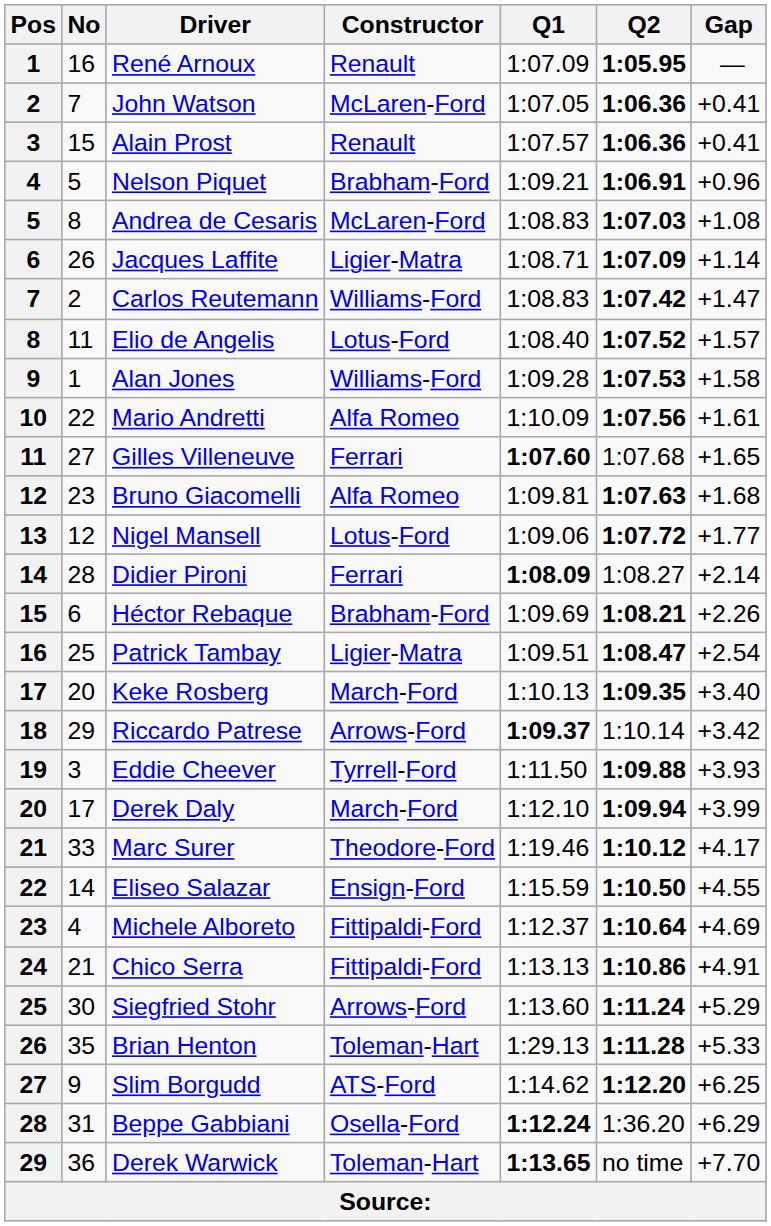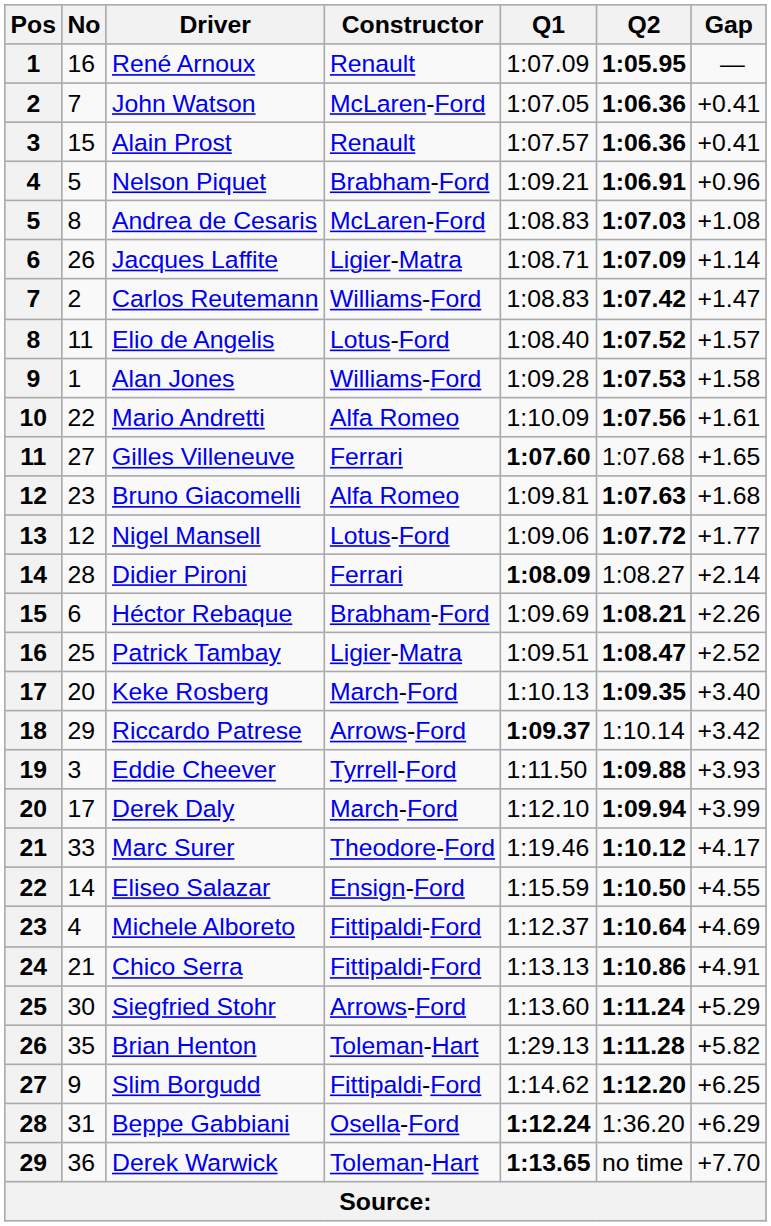 <table class="wikitable sortable" style="font-size: 95%;">
 <tr>
 <th>Pos</th>
 <th>No</th>
 <th>Driver</th>
 <th>Constructor</th>
 <th>Q1</th>
 <th>Q2</th>
 <th>Gap</th>
 </tr>
 <tr>
 <th>1</th>
 <td>16</td>
 <td> <a href='#'>René Arnoux</a></td>
 <td><a href='#'>Renault</a></td>
 <td>1:07.09</td>
 <td><strong>1:05.95</strong></td>
 <td style="text-align: center"> —</td>
 </tr>
 <tr>
 <th>2</th>
 <td>7</td>
 <td> <a href='#'>John Watson</a></td>
 <td><a href='#'>McLaren</a>-<a href='#'>Ford</a></td>
 <td>1:07.05</td>
 <td><strong>1:06.36</strong></td>
 <td>+0.41</td>
 </tr>
 <tr>
 <th>3</th>
 <td>15</td>
 <td> <a href='#'>Alain Prost</a></td>
 <td><a href='#'>Renault</a></td>
 <td>1:07.57</td>
 <td><strong>1:06.36</strong></td>
 <td>+0.41</td>
 </tr>
 <tr>
 <th>4</th>
 <td>5</td>
 <td> <a href='#'>Nelson Piquet</a></td>
 <td><a href='#'>Brabham</a>-<a href='#'>Ford</a></td>
 <td>1:09.21</td>
 <td><strong>1:06.91</strong></td>
 <td>+0.96</td>
 </tr>
 <tr>
 <th>5</th>
 <td>8</td>
 <td> <a href='#'>Andrea de Cesaris</a></td>
 <td><a href='#'>McLaren</a>-<a href='#'>Ford</a></td>
 <td>1:08.83</td>
 <td><strong>1:07.03</strong></td>
 <td>+1.08</td>
 </tr>
 <tr>
 <th>6</th>
 <td>26</td>
 <td> <a href='#'>Jacques Laffite</a></td>
 <td><a href='#'>Ligier</a>-<a href='#'>Matra</a></td>
 <td>1:08.71</td>
 <td><strong>1:07.09</strong></td>
 <td>+1.14</td>
 </tr>
 <tr>
 <th>7</th>
 <td>2</td>
 <td> <a href='#'>Carlos Reutemann</a></td>
 <td><a href='#'>Williams</a>-<a href='#'>Ford</a></td>
 <td>1:08.83</td>
 <td><strong>1:07.42</strong></td>
 <td>+1.47</td>
 </tr>
 <tr>
 <th>8</th>
 <td>11</td>
 <td> <a href='#'>Elio de Angelis</a></td>
 <td><a href='#'>Lotus</a>-<a href='#'>Ford</a></td>
 <td>1:08.40</td>
 <td><strong>1:07.52</strong></td>
 <td>+1.57</td>
 </tr>
 <tr>
 <th>9</th>
 <td>1</td>
 <td> <a href='#'>Alan Jones</a></td>
 <td><a href='#'>Williams</a>-<a href='#'>Ford</a></td>
 <td>1:09.28</td>
 <td><strong>1:07.53</strong></td>
 <td>+1.58</td>
 </tr>
 <tr>
 <th>10</th>
 <td>22</td>
 <td> <a href='#'>Mario Andretti</a></td>
 <td><a href='#'>Alfa Romeo</a></td>
 <td>1:10.09</td>
 <td><strong>1:07.56</strong></td>
 <td>+1.61</td>
 </tr>
 <tr>
 <th>11</th>
 <td>27</td>
 <td> <a href='#'>Gilles Villeneuve</a></td>
 <td><a href='#'>Ferrari</a></td>
 <td><strong>1:07.60</strong></td>
 <td>1:07.68</td>
 <td>+1.65</td>
 </tr>
 <tr>
 <th>12</th>
 <td>23</td>
 <td> <a href='#'>Bruno Giacomelli</a></td>
 <td><a href='#'>Alfa Romeo</a></td>
 <td>1:09.81</td>
 <td><strong>1:07.63</strong></td>
 <td>+1.68</td>
 </tr>
 <tr>
 <th>13</th>
 <td>12</td>
 <td> <a href='#'>Nigel Mansell</a></td>
 <td><a href='#'>Lotus</a>-<a href='#'>Ford</a></td>
 <td>1:09.06</td>
 <td><strong>1:07.72</strong></td>
 <td>+1.77</td>
 </tr>
 <tr>
 <th>14</th>
 <td>28</td>
 <td> <a href='#'>Didier Pironi</a></td>
 <td><a href='#'>Ferrari</a></td>
 <td><strong>1:08.09</strong></td>
 <td>1:08.27</td>
 <td>+2.14</td>
 </tr>
 <tr>
 <th>15</th>
 <td>6</td>
 <td> <a href='#'>Héctor Rebaque</a></td>
 <td><a href='#'>Brabham</a>-<a href='#'>Ford</a></td>
 <td>1:09.69</td>
 <td><strong>1:08.21</strong></td>
 <td>+2.26</td>
 </tr>
 <tr>
 <th>16</th>
 <td>25</td>
 <td> <a href='#'>Patrick Tambay</a></td>
 <td><a href='#'>Ligier</a>-<a href='#'>Matra</a></td>
 <td>1:09.51</td>
 <td><strong>1:08.47</strong></td>
-<td>+2.54</td>
+<td>+2.52</td>
 </tr>
 <tr>
 <th>17</th>
 <td>20</td>
 <td> <a href='#'>Keke Rosberg</a></td>
 <td><a href='#'>March</a>-<a href='#'>Ford</a></td>
 <td>1:10.13</td>
 <td><strong>1:09.35</strong></td>
 <td>+3.40</td>
 </tr>
 <tr>
 <th>18</th>
 <td>29</td>
 <td> <a href='#'>Riccardo Patrese</a></td>
 <td><a href='#'>Arrows</a>-<a href='#'>Ford</a></td>
 <td><strong>1:09.37</strong></td>
 <td>1:10.14</td>
 <td>+3.42</td>
 </tr>
 <tr>
 <th>19</th>
 <td>3</td>
 <td> <a href='#'>Eddie Cheever</a></td>
 <td><a href='#'>Tyrrell</a>-<a href='#'>Ford</a></td>
 <td>1:11.50</td>
 <td><strong>1:09.88</strong></td>
 <td>+3.93</td>
 </tr>
 <tr>
 <th>20</th>
 <td>17</td>
 <td> <a href='#'>Derek Daly</a></td>
 <td><a href='#'>March</a>-<a href='#'>Ford</a></td>
 <td>1:12.10</td>
 <td><strong>1:09.94</strong></td>
 <td>+3.99</td>
 </tr>
 <tr>
 <th>21</th>
 <td>33</td>
 <td> <a href='#'>Marc Surer</a></td>
 <td><a href='#'>Theodore</a>-<a href='#'>Ford</a></td>
 <td>1:19.46</td>
 <td><strong>1:10.12</strong></td>
 <td>+4.17</td>
 </tr>
 <tr>
 <th>22</th>
 <td>14</td>
 <td> <a href='#'>Eliseo Salazar</a></td>
 <td><a href='#'>Ensign</a>-<a href='#'>Ford</a></td>
 <td>1:15.59</td>
 <td><strong>1:10.50</strong></td>
 <td>+4.55</td>
 </tr>
 <tr>
 <th>23</th>
 <td>4</td>
 <td> <a href='#'>Michele Alboreto</a></td>
 <td><a href='#'>Fittipaldi</a>-<a href='#'>Ford</a></td>
 <td>1:12.37</td>
 <td><strong>1:10.64</strong></td>
 <td>+4.69</td>
 </tr>
 <tr>
 <th>24</th>
 <td>21</td>
 <td> <a href='#'>Chico Serra</a></td>
 <td><a href='#'>Fittipaldi</a>-<a href='#'>Ford</a></td>
 <td>1:13.13</td>
 <td><strong>1:10.86</strong></td>
 <td>+4.91</td>
 </tr>
 <tr>
 <th>25</th>
 <td>30</td>
 <td> <a href='#'>Siegfried Stohr</a></td>
 <td><a href='#'>Arrows</a>-<a href='#'>Ford</a></td>
 <td>1:13.60</td>
 <td><strong>1:11.24</strong></td>
 <td>+5.29</td>
 </tr>
 <tr>
 <th>26</th>
 <td>35</td>
 <td> <a href='#'>Brian Henton</a></td>
 <td><a href='#'>Toleman</a>-<a href='#'>Hart</a></td>
 <td>1:29.13</td>
 <td><strong>1:11.28</strong></td>
-<td>+5.33</td>
+<td>+5.82</td>
 </tr>
 <tr>
 <th>27</th>
 <td>9</td>
 <td> <a href='#'>Slim Borgudd</a></td>
-<td><a href='#'>ATS</a>-<a href='#'>Ford</a></td>
+<td><a href='#'>Fittipaldi</a>-<a href='#'>Ford</a></td>
 <td>1:14.62</td>
 <td><strong>1:12.20</strong></td>
 <td>+6.25</td>
 </tr>
 <tr>
 <th>28</th>
 <td>31</td>
 <td> <a href='#'>Beppe Gabbiani</a></td>
 <td><a href='#'>Osella</a>-<a href='#'>Ford</a></td>
 <td><strong>1:12.24</strong></td>
 <td>1:36.20</td>
 <td>+6.29</td>
 </tr>
 <tr>
 <th>29</th>
 <td>36</td>
 <td> <a href='#'>Derek Warwick</a></td>
 <td><a href='#'>Toleman</a>-<a href='#'>Hart</a></td>
 <td><strong>1:13.65</strong></td>
 <td>no time</td>
 <td>+7.70</td>
 </tr>
 <tr>
 <th colspan="7" style="text-align: center">Source: </th>
 </tr>
 </table>
